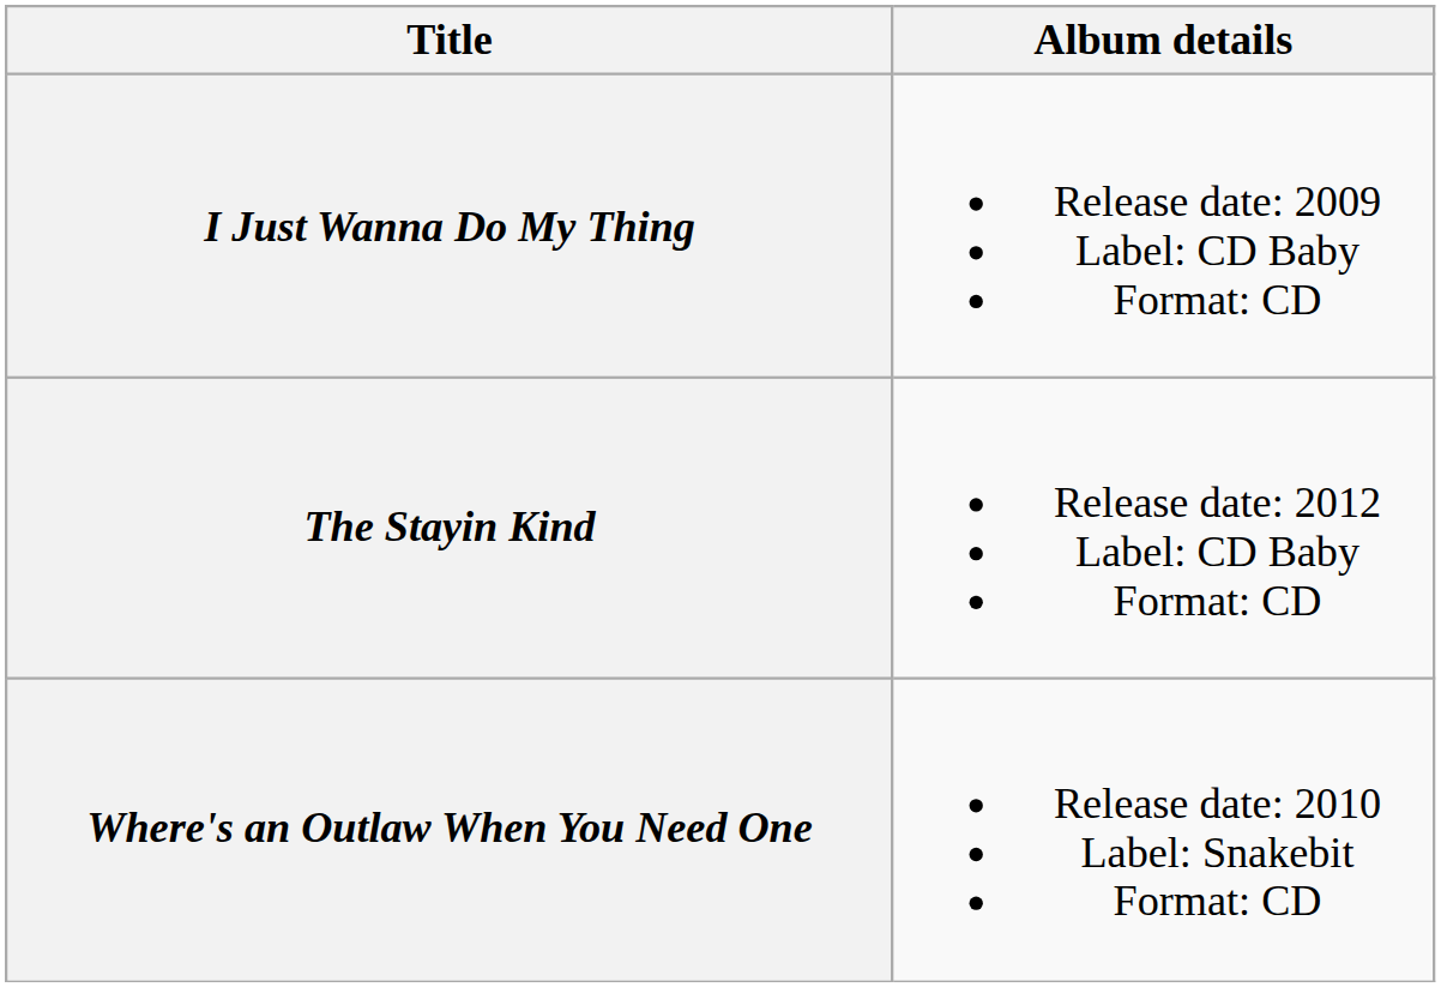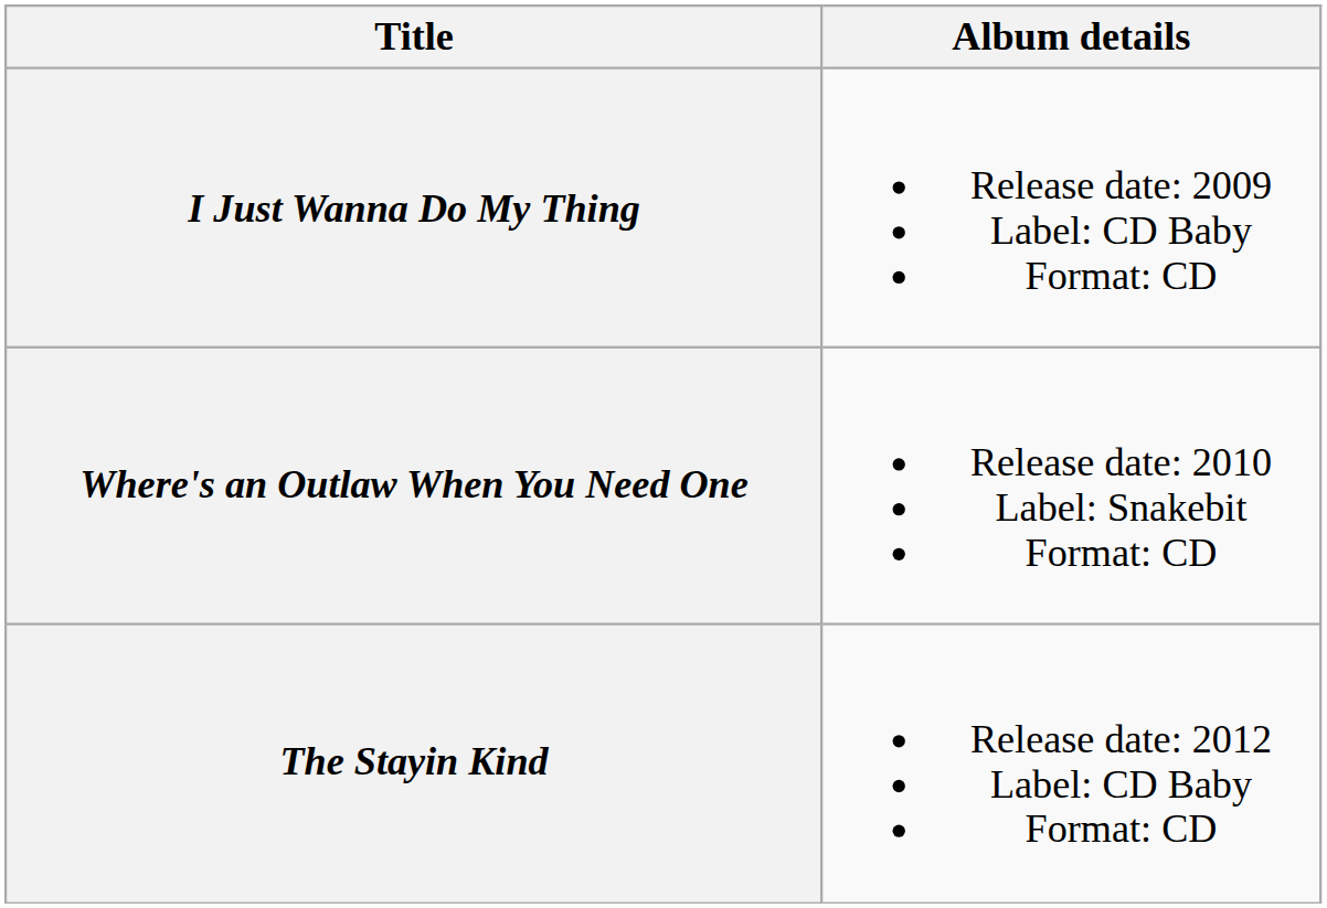 <table class="wikitable plainrowheaders" style="text-align:center;">
 <tr>
 <th style="width:20em;">Title</th>
 <th style="width:12em;">Album details</th>
 </tr>
 <tr>
 <th scope="row"><em>I Just Wanna Do My Thing</em></th>
 <td><br><ul><li>Release date: 2009</li><li>Label: CD Baby</li><li>Format: CD</li></ul></td>
 </tr>
 <tr>
+<th scope="row"><em>Where's an Outlaw When You Need One</em></th>
+<td><br><ul><li>Release date: 2010</li><li>Label: Snakebit</li><li>Format: CD</li></ul></td>
+</tr>
+<tr>
 <th scope="row"><em>The Stayin Kind</em></th>
 <td><br><ul><li>Release date: 2012</li><li>Label: CD Baby</li><li>Format: CD</li></ul></td>
 </tr>
-<tr>
-<th scope="row"><em>Where's an Outlaw When You Need One</em></th>
-<td><br><ul><li>Release date: 2010</li><li>Label: Snakebit</li><li>Format: CD</li></ul></td>
-</tr>
 </table>
